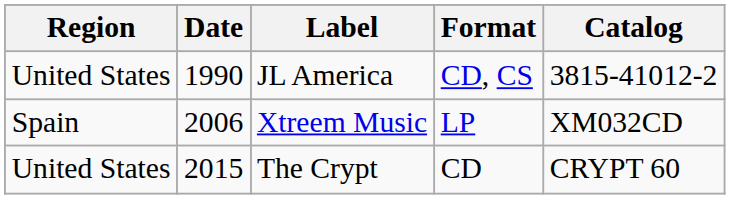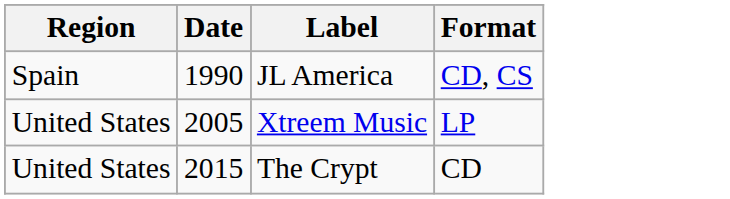 <table class="wikitable">
 <tr>
 <th>Region</th>
 <th>Date</th>
 <th>Label</th>
 <th>Format</th>
-<th>Catalog</th>
+</tr>
+<tr>
+<td>Spain</td>
+<td>1990</td>
+<td>JL America</td>
+<td><a href='#'>CD</a>, <a href='#'>CS</a></td>
 </tr>
 <tr>
 <td>United States</td>
-<td>1990</td>
-<td>JL America</td>
-<td><a href='#'>CD</a>, <a href='#'>CS</a></td>
-<td>3815-41012-2</td>
-</tr>
-<tr>
-<td>Spain</td>
-<td>2006</td>
+<td>2005</td>
 <td><a href='#'>Xtreem Music</a></td>
 <td><a href='#'>LP</a></td>
-<td>XM032CD</td>
 </tr>
 <tr>
 <td>United States</td>
 <td>2015</td>
 <td>The Crypt</td>
 <td>CD</td>
-<td>CRYPT 60</td>
 </tr>
 </table>
